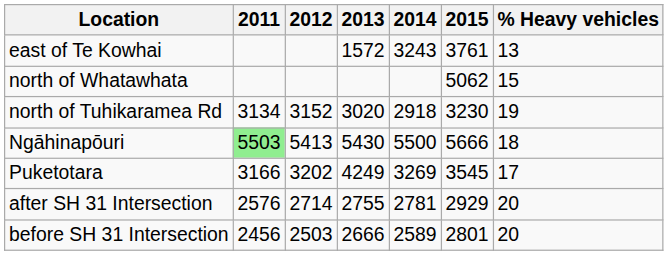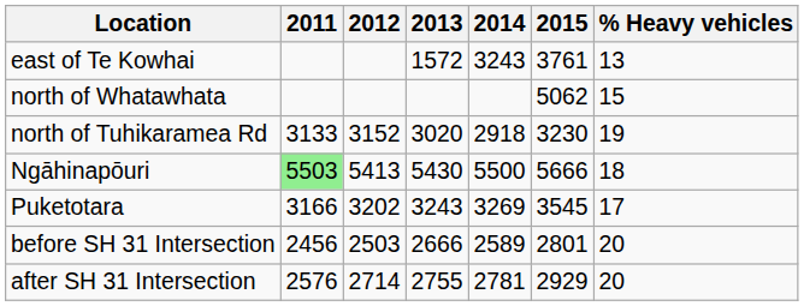 <table class="wikitable sortable mw-collapsible">
 <tr>
 <th>Location</th>
 <th>2011</th>
 <th>2012</th>
 <th>2013</th>
 <th>2014</th>
 <th>2015</th>
 <th>% Heavy vehicles</th>
 </tr>
 <tr>
 <td>east of Te Kowhai</td>
 <td></td>
 <td></td>
 <td>1572</td>
 <td>3243</td>
 <td>3761</td>
 <td>13</td>
 </tr>
 <tr>
 <td>north of Whatawhata</td>
 <td></td>
 <td></td>
 <td></td>
 <td></td>
 <td>5062</td>
 <td>15</td>
 </tr>
 <tr>
 <td>north of Tuhikaramea Rd</td>
-<td>3134</td>
+<td>3133</td>
 <td>3152</td>
 <td>3020</td>
 <td>2918</td>
 <td>3230</td>
 <td>19</td>
 </tr>
 <tr>
 <td>Ngāhinapōuri</td>
 <td style="background: lightgreen;">5503</td>
 <td>5413</td>
 <td>5430</td>
 <td>5500</td>
 <td>5666</td>
 <td>18</td>
 </tr>
 <tr>
 <td>Puketotara</td>
 <td>3166</td>
 <td>3202</td>
-<td>4249</td>
+<td>3243</td>
 <td>3269</td>
 <td>3545</td>
 <td>17</td>
+</tr>
+<tr>
+<td>before SH 31 Intersection</td>
+<td>2456</td>
+<td>2503</td>
+<td>2666</td>
+<td>2589</td>
+<td>2801</td>
+<td>20</td>
 </tr>
 <tr>
 <td>after SH 31 Intersection</td>
 <td>2576</td>
 <td>2714</td>
 <td>2755</td>
 <td>2781</td>
 <td>2929</td>
 <td>20</td>
 </tr>
-<tr>
-<td>before SH 31 Intersection</td>
-<td>2456</td>
-<td>2503</td>
-<td>2666</td>
-<td>2589</td>
-<td>2801</td>
-<td>20</td>
-</tr>
 </table>
